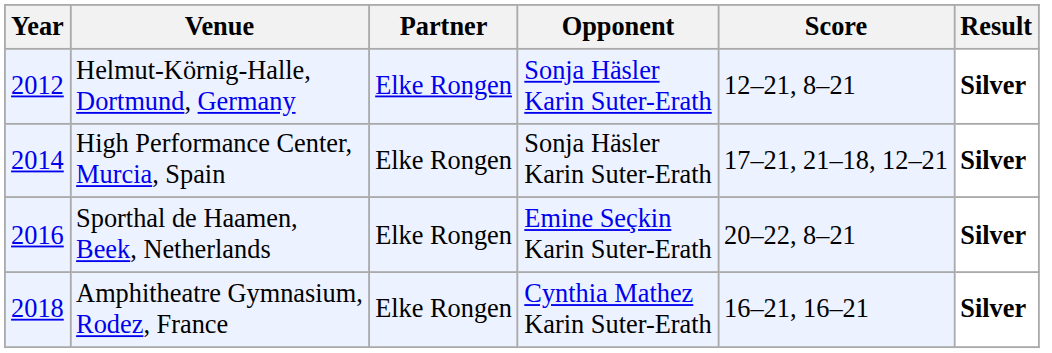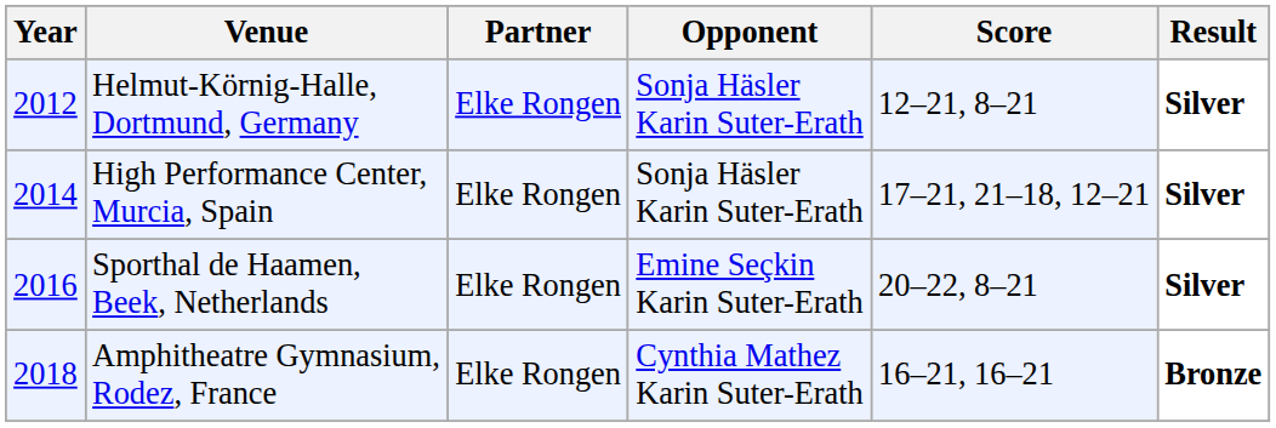 <table class="sortable wikitable" style="font-size: 90%;">
 <tr>
 <th>Year</th>
 <th>Venue</th>
 <th>Partner</th>
 <th>Opponent</th>
 <th>Score</th>
 <th>Result</th>
 </tr>
 <tr style="background:#ECF2FF">
 <td align="center"><a href='#'>2012</a></td>
 <td align="left">Helmut-Körnig-Halle,<br><a href='#'>Dortmund</a>, <a href='#'>Germany</a></td>
 <td> <a href='#'>Elke Rongen</a></td>
 <td align="left"> <a href='#'>Sonja Häsler</a> <br>  <a href='#'>Karin Suter-Erath</a></td>
 <td align="left">12–21, 8–21</td>
 <td style="text-align:left; background:white"> <strong>Silver</strong></td>
 </tr>
 <tr style="background:#ECF2FF">
 <td align="center"><a href='#'>2014</a></td>
 <td align="left">High Performance Center,<br><a href='#'>Murcia</a>, Spain</td>
 <td> Elke Rongen</td>
 <td align="left"> Sonja Häsler <br>  Karin Suter-Erath</td>
 <td align="left">17–21, 21–18, 12–21</td>
 <td style="text-align:left; background:white"> <strong>Silver</strong></td>
 </tr>
 <tr style="background:#ECF2FF">
 <td align="center"><a href='#'>2016</a></td>
 <td align="left">Sporthal de Haamen,<br><a href='#'>Beek</a>, Netherlands</td>
 <td> Elke Rongen</td>
 <td align="left"> <a href='#'>Emine Seçkin</a> <br>  Karin Suter-Erath</td>
 <td align="left">20–22, 8–21</td>
 <td style="text-align:left; background:white"> <strong>Silver</strong></td>
 </tr>
 <tr style="background:#ECF2FF">
 <td align="center"><a href='#'>2018</a></td>
 <td align="left">Amphitheatre Gymnasium,<br><a href='#'>Rodez</a>, France</td>
 <td> Elke Rongen</td>
 <td align="left"> <a href='#'>Cynthia Mathez</a> <br>  Karin Suter-Erath</td>
 <td align="left">16–21, 16–21</td>
-<td style="text-align:left; background:white"> <strong>Silver</strong></td>
+<td style="text-align:left; background:white"> <strong>Bronze</strong></td>
 </tr>
 </table>
